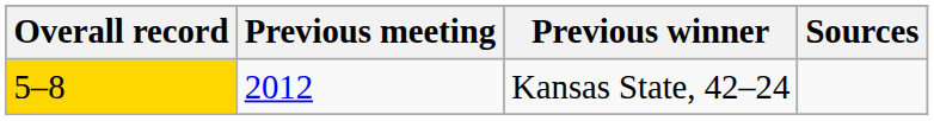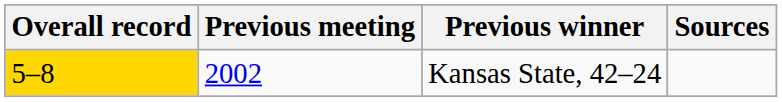 <table class="wikitable">
 <tr>
 <th>Overall record</th>
 <th>Previous meeting</th>
 <th>Previous winner</th>
 <th>Sources</th>
 </tr>
 <tr>
 <td style="background: gold;">5–8</td>
-<td><a href='#'>2012</a></td>
+<td><a href='#'>2002</a></td>
 <td>Kansas State, 42–24</td>
 <td></td>
 </tr>
 </table>
